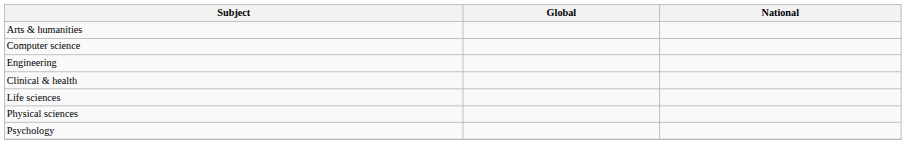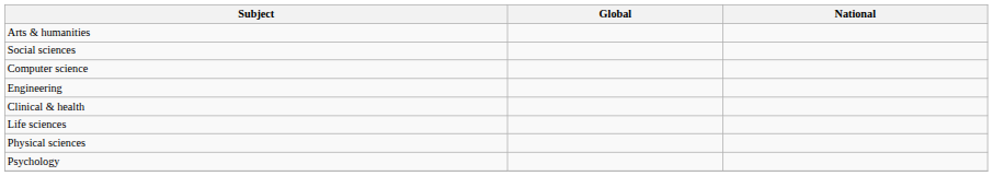 <table class="wikitable sortable" style="width: 100%; font-size: 90%">
 <tr>
 <th>Subject</th>
 <th>Global</th>
 <th>National</th>
 </tr>
 <tr>
 <td>Arts & humanities</td>
 <td data-sort-value="69"></td>
 <td data-sort-value="6"></td>
+</tr>
+<tr>
+<td>Social sciences</td>
+<td data-sort-value="176–200"></td>
+<td data-sort-value="9–13"></td>
 </tr>
 <tr>
 <td>Computer science</td>
 <td data-sort-value="78"></td>
 <td data-sort-value="7"></td>
 </tr>
 <tr>
 <td>Engineering</td>
 <td data-sort-value="151–175"></td>
 <td data-sort-value="8–9"></td>
 </tr>
 <tr>
 <td>Clinical & health</td>
 <td data-sort-value="90"></td>
 <td data-sort-value="5"></td>
 </tr>
 <tr>
 <td>Life sciences</td>
 <td data-sort-value="62"></td>
 <td data-sort-value="7"></td>
 </tr>
 <tr>
 <td>Physical sciences</td>
 <td data-sort-value="176–200"></td>
 <td data-sort-value="16–17"></td>
 </tr>
 <tr>
 <td>Psychology</td>
 <td data-sort-value="101–125"></td>
 <td data-sort-value="10–13"></td>
 </tr>
 <tr>
 </tr>
 </table>
